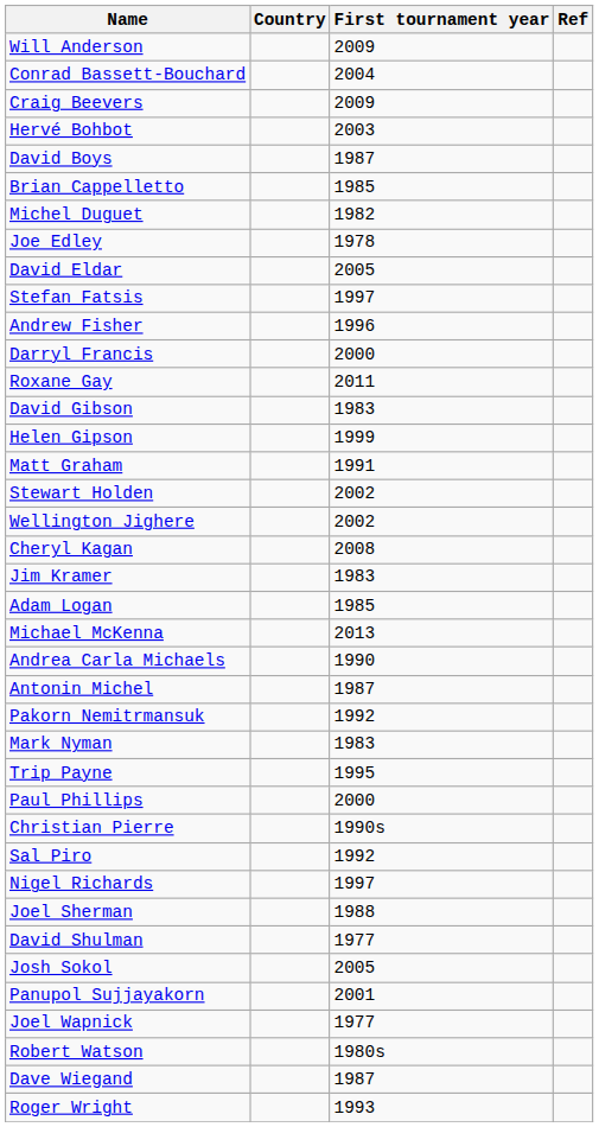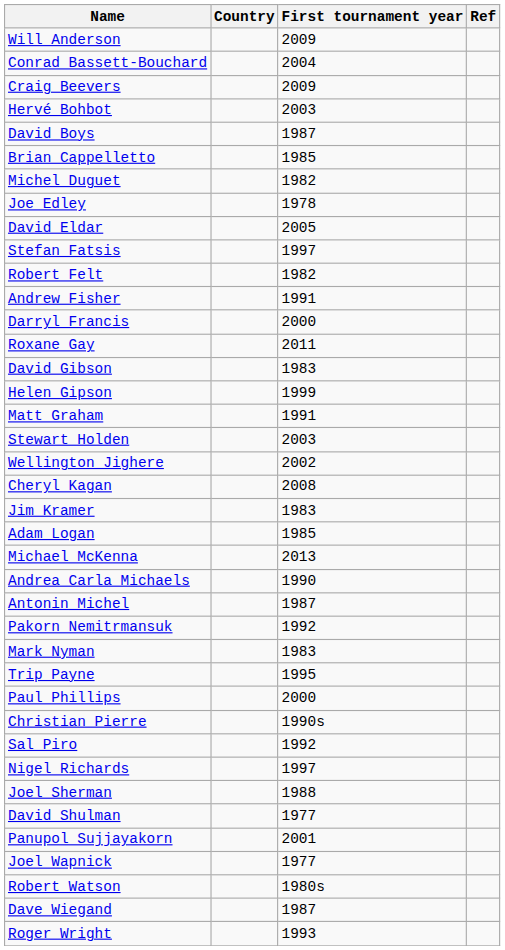 <table class="wikitable sortable">
 <tr>
 <th>Name</th>
 <th>Country</th>
 <th>First tournament year</th>
 <th>Ref</th>
 </tr>
 <tr>
 <td><a href='#'>Will Anderson</a></td>
 <td></td>
 <td>2009</td>
 <td></td>
 </tr>
 <tr>
 <td><a href='#'>Conrad Bassett-Bouchard</a></td>
 <td></td>
 <td>2004</td>
 <td></td>
 </tr>
 <tr>
 <td><a href='#'>Craig Beevers</a></td>
 <td></td>
 <td>2009</td>
 <td></td>
 </tr>
 <tr>
 <td><a href='#'>Hervé Bohbot</a></td>
 <td></td>
 <td>2003</td>
 <td></td>
 </tr>
 <tr>
 <td><a href='#'>David Boys</a></td>
 <td></td>
 <td>1987</td>
 <td></td>
 </tr>
 <tr>
 <td><a href='#'>Brian Cappelletto</a></td>
 <td></td>
 <td>1985</td>
 <td></td>
 </tr>
 <tr>
 <td><a href='#'>Michel Duguet</a></td>
 <td></td>
 <td>1982</td>
 <td></td>
 </tr>
 <tr>
 <td><a href='#'>Joe Edley</a></td>
 <td></td>
 <td>1978</td>
 <td></td>
 </tr>
 <tr>
 <td><a href='#'>David Eldar</a></td>
 <td></td>
 <td>2005</td>
 <td></td>
 </tr>
 <tr>
 <td><a href='#'>Stefan Fatsis</a></td>
 <td></td>
 <td>1997</td>
 <td></td>
 </tr>
 <tr>
+<td><a href='#'>Robert Felt</a></td>
+<td></td>
+<td>1982</td>
+<td></td>
+</tr>
+<tr>
 <td><a href='#'>Andrew Fisher</a></td>
 <td></td>
-<td>1996</td>
+<td>1991</td>
 <td></td>
 </tr>
 <tr>
 <td><a href='#'>Darryl Francis</a></td>
 <td></td>
 <td>2000</td>
 <td></td>
 </tr>
 <tr>
 <td><a href='#'>Roxane Gay</a></td>
 <td></td>
 <td>2011</td>
 <td></td>
 </tr>
 <tr>
 <td><a href='#'>David Gibson</a></td>
 <td></td>
 <td>1983</td>
 <td></td>
 </tr>
 <tr>
 <td><a href='#'>Helen Gipson</a></td>
 <td></td>
 <td>1999</td>
 <td></td>
 </tr>
 <tr>
 <td><a href='#'>Matt Graham</a></td>
 <td></td>
 <td>1991</td>
 <td></td>
 </tr>
 <tr>
 <td><a href='#'>Stewart Holden</a></td>
 <td></td>
-<td>2002</td>
+<td>2003</td>
 <td></td>
 </tr>
 <tr>
 <td><a href='#'>Wellington Jighere</a></td>
 <td></td>
 <td>2002</td>
 <td></td>
 </tr>
 <tr>
 <td><a href='#'>Cheryl Kagan</a></td>
 <td></td>
 <td>2008</td>
 <td></td>
 </tr>
 <tr>
 <td><a href='#'>Jim Kramer</a></td>
 <td></td>
 <td>1983</td>
 <td></td>
 </tr>
 <tr>
 <td><a href='#'>Adam Logan</a></td>
 <td></td>
 <td>1985</td>
 <td></td>
 </tr>
 <tr>
 <td><a href='#'>Michael McKenna</a></td>
 <td></td>
 <td>2013</td>
 <td></td>
 </tr>
 <tr>
 <td><a href='#'>Andrea Carla Michaels</a></td>
 <td></td>
 <td>1990</td>
 <td></td>
 </tr>
 <tr>
 <td><a href='#'>Antonin Michel</a></td>
 <td></td>
 <td>1987</td>
 <td></td>
 </tr>
 <tr>
 <td><a href='#'>Pakorn Nemitrmansuk</a></td>
 <td></td>
 <td>1992</td>
 <td></td>
 </tr>
 <tr>
 <td><a href='#'>Mark Nyman</a></td>
 <td></td>
 <td>1983</td>
 <td></td>
 </tr>
 <tr>
 <td><a href='#'>Trip Payne</a></td>
 <td></td>
 <td>1995</td>
 <td></td>
 </tr>
 <tr>
 <td><a href='#'>Paul Phillips</a></td>
 <td></td>
 <td>2000</td>
 <td></td>
 </tr>
 <tr>
 <td><a href='#'>Christian Pierre</a></td>
 <td></td>
 <td>1990s</td>
 <td></td>
 </tr>
 <tr>
 <td><a href='#'>Sal Piro</a></td>
 <td></td>
 <td>1992</td>
 <td></td>
 </tr>
 <tr>
 <td><a href='#'>Nigel Richards</a></td>
 <td></td>
 <td>1997</td>
 <td></td>
 </tr>
 <tr>
 <td><a href='#'>Joel Sherman</a></td>
 <td></td>
 <td>1988</td>
 <td></td>
 </tr>
 <tr>
 <td><a href='#'>David Shulman</a></td>
 <td></td>
 <td>1977</td>
 <td></td>
 </tr>
 <tr>
-<td><a href='#'>Josh Sokol</a></td>
-<td></td>
-<td>2005</td>
-<td></td>
-</tr>
-<tr>
 <td><a href='#'>Panupol Sujjayakorn</a></td>
 <td></td>
 <td>2001</td>
 <td></td>
 </tr>
 <tr>
 <td><a href='#'>Joel Wapnick</a></td>
 <td></td>
 <td>1977</td>
 <td></td>
 </tr>
 <tr>
 <td><a href='#'>Robert Watson</a></td>
 <td></td>
 <td>1980s</td>
 <td></td>
 </tr>
 <tr>
 <td><a href='#'>Dave Wiegand</a></td>
 <td></td>
 <td>1987</td>
 <td></td>
 </tr>
 <tr>
 <td><a href='#'>Roger Wright</a></td>
 <td></td>
 <td>1993</td>
 <td></td>
 </tr>
 </table>
